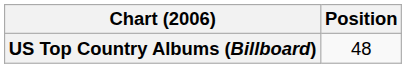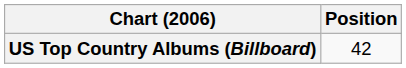 <table class="wikitable plainrowheaders" style="text-align:center">
 <tr>
 <th scope="col">Chart (2006)</th>
 <th scope="col">Position</th>
 </tr>
 <tr>
 <th scope="row">US Top Country Albums (<em>Billboard</em>)</th>
-<td>48</td>
+<td>42</td>
 </tr>
 </table>
